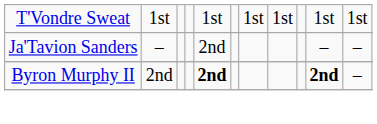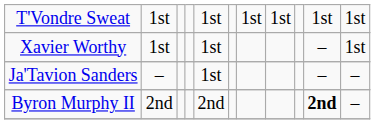 <table class="wikitable sortable sortable" style="text-align: center">
 <tr>
 <td><a href='#'>T'Vondre Sweat</a></td>
 <td>1st</td>
 <td></td>
 <td></td>
 <td>1st</td>
 <td></td>
 <td>1st</td>
 <td>1st</td>
 <td></td>
 <td>1st</td>
 <td>1st</td>
 </tr>
 <tr>
 </tr>
 <tr>
+<td><a href='#'>Xavier Worthy</a></td>
+<td>1st</td>
+<td></td>
+<td></td>
+<td>1st</td>
+<td></td>
+<td></td>
+<td></td>
+<td></td>
+<td>–</td>
+<td>1st</td>
+</tr>
+<tr>
 </tr>
 <tr>
 <td><a href='#'>Ja'Tavion Sanders</a></td>
 <td>–</td>
 <td></td>
 <td></td>
-<td>2nd</td>
+<td>1st</td>
 <td></td>
 <td></td>
 <td></td>
 <td></td>
 <td>–</td>
 <td>–</td>
 </tr>
 <tr>
 </tr>
 <tr>
 <td><a href='#'>Byron Murphy II</a></td>
 <td>2nd</td>
 <td></td>
 <td></td>
-<td><strong>2nd</strong></td>
+<td>2nd</td>
 <td></td>
 <td></td>
 <td></td>
 <td></td>
 <td><strong>2nd</strong></td>
 <td>–</td>
 </tr>
 <tr>
 </tr>
 </table>
